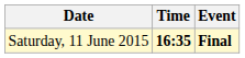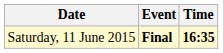 <table class="wikitable">
 <tr>
 <th>Date</th>
+<th>Event</th>
 <th>Time</th>
-<th>Event</th>
 </tr>
 <tr style="background:lemonchiffon;">
 <td>Saturday, 11 June 2015</td>
+<td><strong>Final</strong></td>
 <td><strong>16:35</strong></td>
-<td><strong>Final</strong></td>
 </tr>
 </table>
